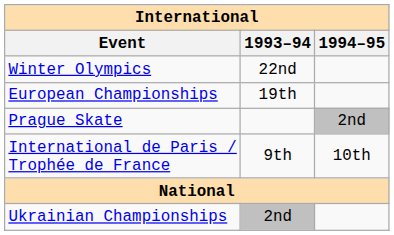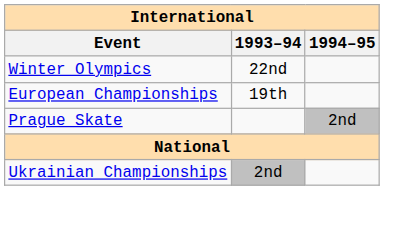 <table class="wikitable" style="text-align:center">
 <tr>
 <th style="background-color: #ffdead; " colspan=3 align=center>International</th>
 </tr>
 <tr>
 <th>Event</th>
 <th>1993–94</th>
 <th>1994–95</th>
 </tr>
 <tr>
 <td align=left><a href='#'>Winter Olympics</a></td>
 <td>22nd</td>
 <td></td>
 </tr>
 <tr>
 <td align=left><a href='#'>European Championships</a></td>
 <td>19th</td>
 <td></td>
 </tr>
 <tr>
 <td align=left><a href='#'>Prague Skate</a></td>
 <td></td>
 <td bgcolor=silver>2nd</td>
 </tr>
 <tr>
-<td align=left><a href='#'>International de Paris /<br>Trophée de France</a></td>
-<td>9th</td>
-<td>10th</td>
-</tr>
-<tr>
 <th style="background-color: #ffdead; " colspan=3 align=center>National</th>
 </tr>
 <tr>
 <td align=left><a href='#'>Ukrainian Championships</a></td>
 <td bgcolor=silver>2nd</td>
 <td></td>
 </tr>
 </table>
